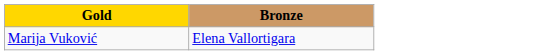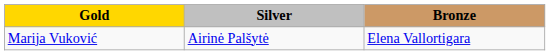 <table class="wikitable" style="text-align:left">
 <tr align="center">
 <td width=200 bgcolor=gold><strong>Gold</strong></td>
+<td width=200 bgcolor=silver><strong>Silver</strong></td>
 <td width=200 bgcolor=CC9966><strong>Bronze</strong></td>
 </tr>
 <tr>
 <td><a href='#'>Marija Vuković</a> <br> </td>
+<td><a href='#'>Airinė Palšytė</a> <br> </td>
 <td><a href='#'>Elena Vallortigara</a> <br> </td>
 </tr>
 </table>
